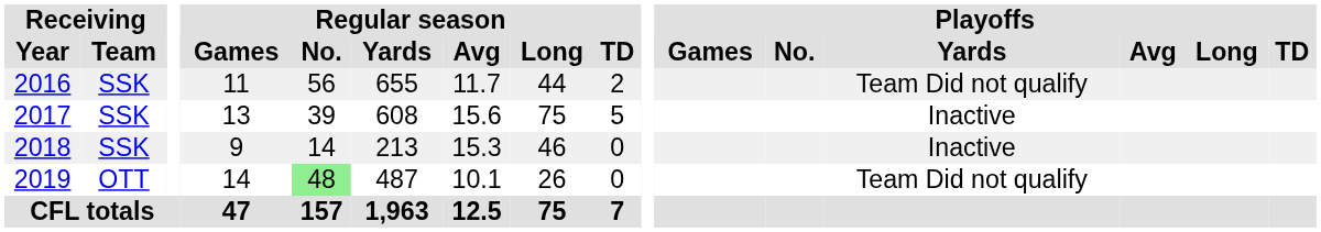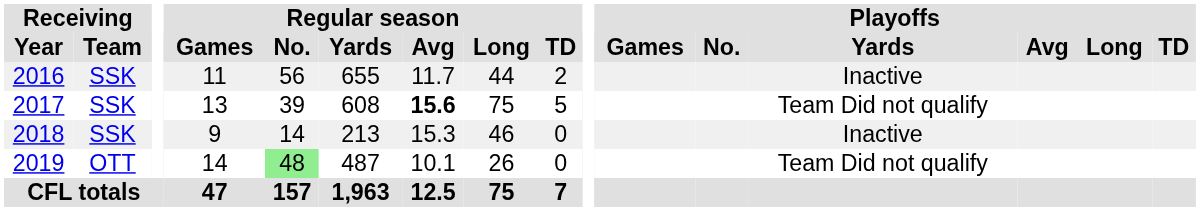 <table border="0" cellpadding="1" cellspacing="0"  style="width:65%; text-align:center;">
 <tr style="background:#e0e0e0;">
 <th colspan="2">Receiving</th>
 <th rowspan="96" style="background:#fff;"> </th>
 <th colspan="6">Regular season</th>
 <th rowspan="96" style="background:#fff;"> </th>
 <th colspan="6">Playoffs</th>
 </tr>
 <tr style="background:#e0e0e0;">
 <th>Year</th>
 <th>Team</th>
 <th>Games</th>
 <th>No.</th>
 <th>Yards</th>
 <th>Avg</th>
 <th>Long</th>
 <th>TD</th>
 <th>Games</th>
 <th>No.</th>
 <th>Yards</th>
 <th>Avg</th>
 <th>Long</th>
 <th>TD</th>
 </tr>
 <tr style="text-align:center; background:#f0f0f0;">
 <td><a href='#'>2016</a></td>
 <td><a href='#'>SSK</a></td>
 <td>11</td>
 <td>56</td>
 <td>655</td>
 <td>11.7</td>
 <td>44</td>
 <td>2</td>
 <td></td>
 <td></td>
-<td>Team Did not qualify</td>
+<td>Inactive</td>
 <td></td>
 <td></td>
 <td></td>
 </tr>
 <tr style="text-align:center">
 <td><a href='#'>2017</a></td>
 <td><a href='#'>SSK</a></td>
 <td>13</td>
 <td>39</td>
 <td>608</td>
-<td>15.6</td>
+<td><strong>15.6</strong></td>
 <td>75</td>
 <td>5</td>
 <td></td>
 <td></td>
-<td>Inactive</td>
+<td>Team Did not qualify</td>
 <td></td>
 <td></td>
 <td></td>
 </tr>
 <tr style="text-align:center; background:#f0f0f0;">
 <td><a href='#'>2018</a></td>
 <td><a href='#'>SSK</a></td>
 <td>9</td>
 <td>14</td>
 <td>213</td>
 <td>15.3</td>
 <td>46</td>
 <td>0</td>
 <td></td>
 <td></td>
 <td>Inactive</td>
 <td></td>
 <td></td>
 <td></td>
 </tr>
 <tr style="text-align:center;">
 <td><a href='#'>2019</a></td>
 <td><a href='#'>OTT</a></td>
 <td>14</td>
 <td style="background: lightgreen;">48</td>
 <td>487</td>
 <td>10.1</td>
 <td>26</td>
 <td>0</td>
 <td></td>
 <td></td>
 <td>Team Did not qualify</td>
 <td></td>
 <td></td>
 <td></td>
 </tr>
 <tr style="background:#e0e0e0;">
 <th colspan="3">CFL totals</th>
 <th>47</th>
 <th>157</th>
 <th>1,963</th>
 <th>12.5</th>
 <th>75</th>
 <th>7</th>
 <th></th>
 <th></th>
 <th></th>
 <th></th>
 <th></th>
 <th></th>
 </tr>
 </table>
